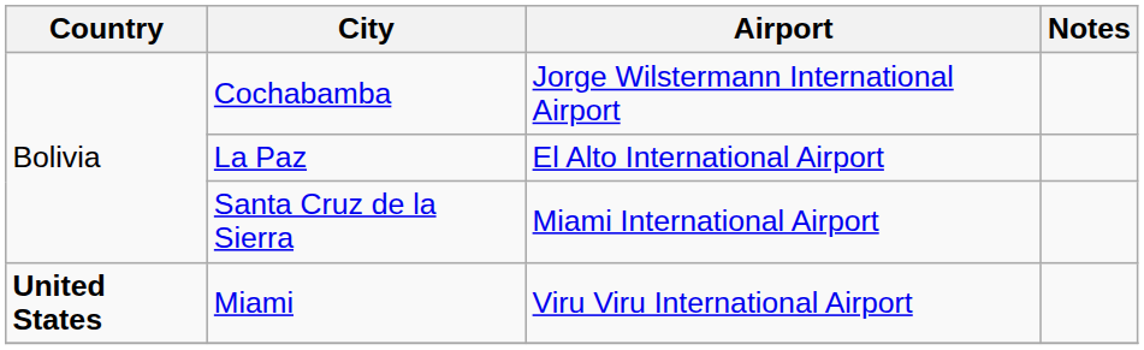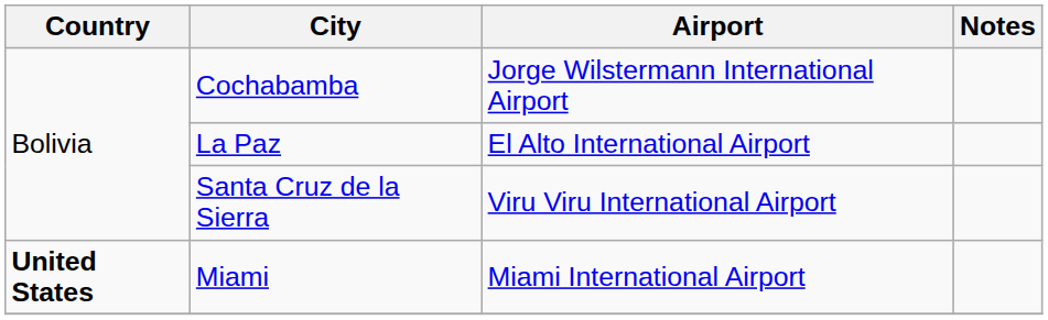 <table class="sortable wikitable">
 <tr>
 <th>Country</th>
 <th>City</th>
 <th>Airport</th>
 <th>Notes</th>
 </tr>
 <tr>
 <td rowspan=3>Bolivia</td>
 <td><a href='#'>Cochabamba</a></td>
 <td><a href='#'>Jorge Wilstermann International Airport</a></td>
 <td align=center></td>
 </tr>
 <tr>
 <td><a href='#'>La Paz</a></td>
 <td><a href='#'>El Alto International Airport</a></td>
 <td align=center></td>
 </tr>
 <tr>
 <td><a href='#'>Santa Cruz de la Sierra</a></td>
-<td><a href='#'>Miami International Airport</a></td>
+<td><a href='#'>Viru Viru International Airport</a></td>
 <td></td>
 </tr>
 <tr>
 <td><strong>United States</strong></td>
 <td><a href='#'>Miami</a></td>
-<td><a href='#'>Viru Viru International Airport</a></td>
+<td><a href='#'>Miami International Airport</a></td>
 <td align=center></td>
 </tr>
 <tr>
 </tr>
 </table>
